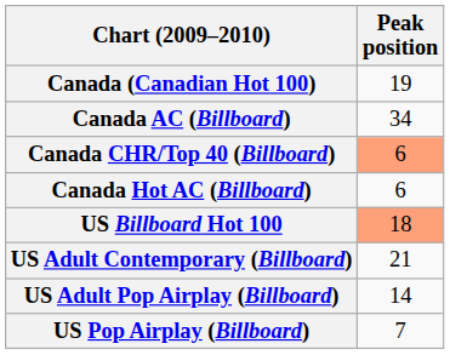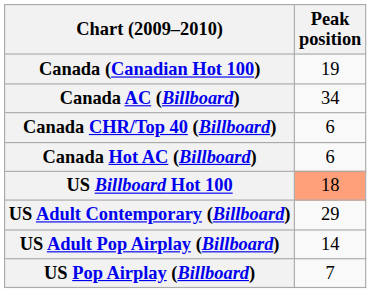 <table class="wikitable sortable plainrowheaders" style="text-align:center">
 <tr>
 <th>Chart (2009–2010)</th>
 <th>Peak<br>position</th>
 </tr>
 <tr>
 <th scope="row">Canada (<a href='#'>Canadian Hot 100</a>)</th>
 <td>19</td>
 </tr>
 <tr>
 <th scope="row">Canada <a href='#'>AC</a> (<em><a href='#'>Billboard</a></em>)</th>
 <td>34</td>
 </tr>
 <tr>
 <th scope="row">Canada <a href='#'>CHR/Top 40</a> (<em><a href='#'>Billboard</a></em>)</th>
-<td style="background: lightsalmon;">6</td>
+<td>6</td>
 </tr>
 <tr>
 <th scope="row">Canada <a href='#'>Hot AC</a> (<em><a href='#'>Billboard</a></em>)</th>
 <td>6</td>
 </tr>
 <tr>
 <th scope="row">US <a href='#'><em>Billboard</em> Hot 100</a></th>
 <td style="background: lightsalmon;">18</td>
 </tr>
 <tr>
 <th scope="row">US <a href='#'>Adult Contemporary</a> (<a href='#'><em>Billboard</em></a>)</th>
-<td>21</td>
+<td>29</td>
 </tr>
 <tr>
 <th scope="row">US <a href='#'>Adult Pop Airplay</a> (<a href='#'><em>Billboard</em></a>)</th>
 <td>14</td>
 </tr>
 <tr>
 <th scope="row">US <a href='#'>Pop Airplay</a> (<a href='#'><em>Billboard</em></a>)</th>
 <td>7</td>
 </tr>
 </table>
